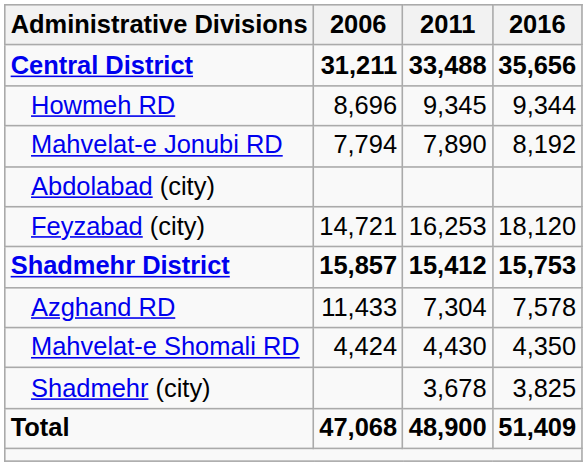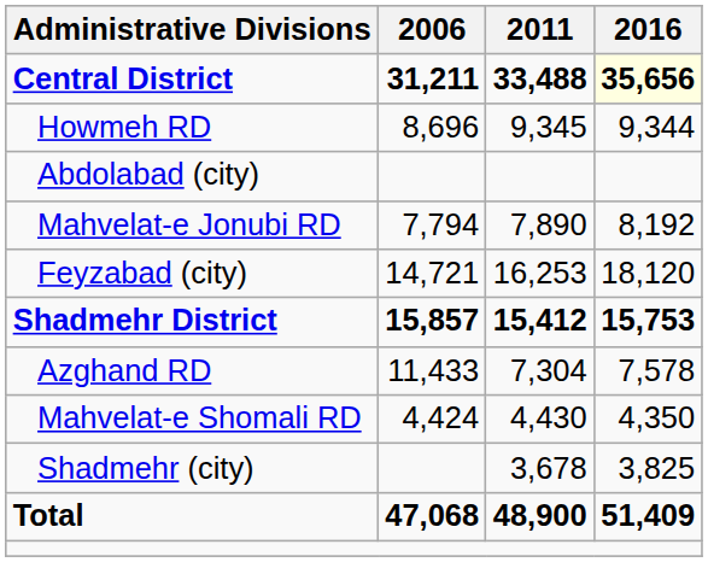 <table class="wikitable">
 <tr>
 <th>Administrative Divisions</th>
 <th>2006</th>
 <th>2011</th>
 <th>2016</th>
 </tr>
 <tr>
 <td><strong><a href='#'>Central District</a></strong></td>
 <td style="text-align: right;"><strong>31,211</strong></td>
 <td style="text-align: right;"><strong>33,488</strong></td>
-<td style="text-align: right;"><strong>35,656</strong></td>
+<td style="background: lightyellow; text-align: right;"><strong>35,656</strong></td>
 </tr>
 <tr>
 <td style="padding-left: 1em;"><a href='#'>Howmeh RD</a></td>
 <td style="text-align: right;">8,696</td>
 <td style="text-align: right;">9,345</td>
 <td style="text-align: right;">9,344</td>
 </tr>
 <tr>
+<td style="padding-left: 1em;"><a href='#'>Abdolabad</a> (city)</td>
+<td style="text-align: right;"></td>
+<td style="text-align: right;"></td>
+<td style="text-align: right;"></td>
+</tr>
+<tr>
 <td style="padding-left: 1em;"><a href='#'>Mahvelat-e Jonubi RD</a></td>
 <td style="text-align: right;">7,794</td>
 <td style="text-align: right;">7,890</td>
 <td style="text-align: right;">8,192</td>
-</tr>
-<tr>
-<td style="padding-left: 1em;"><a href='#'>Abdolabad</a> (city)</td>
-<td style="text-align: right;"></td>
-<td style="text-align: right;"></td>
-<td style="text-align: right;"></td>
 </tr>
 <tr>
 <td style="padding-left: 1em;"><a href='#'>Feyzabad</a> (city)</td>
 <td style="text-align: right;">14,721</td>
 <td style="text-align: right;">16,253</td>
 <td style="text-align: right;">18,120</td>
 </tr>
 <tr>
 <td><strong><a href='#'>Shadmehr District</a></strong></td>
 <td style="text-align: right;"><strong>15,857</strong></td>
 <td style="text-align: right;"><strong>15,412</strong></td>
 <td style="text-align: right;"><strong>15,753</strong></td>
 </tr>
 <tr>
 <td style="padding-left: 1em;"><a href='#'>Azghand RD</a></td>
 <td style="text-align: right;">11,433</td>
 <td style="text-align: right;">7,304</td>
 <td style="text-align: right;">7,578</td>
 </tr>
 <tr>
 <td style="padding-left: 1em;"><a href='#'>Mahvelat-e Shomali RD</a></td>
 <td style="text-align: right;">4,424</td>
 <td style="text-align: right;">4,430</td>
 <td style="text-align: right;">4,350</td>
 </tr>
 <tr>
 <td style="padding-left: 1em;"><a href='#'>Shadmehr</a> (city)</td>
 <td style="text-align: right;"></td>
 <td style="text-align: right;">3,678</td>
 <td style="text-align: right;">3,825</td>
 </tr>
 <tr>
 <td><strong>Total</strong></td>
 <td style="text-align: right;"><strong>47,068</strong></td>
 <td style="text-align: right;"><strong>48,900</strong></td>
 <td style="text-align: right;"><strong>51,409</strong></td>
 </tr>
 <tr>
 <td colspan=4></td>
 </tr>
 </table>
